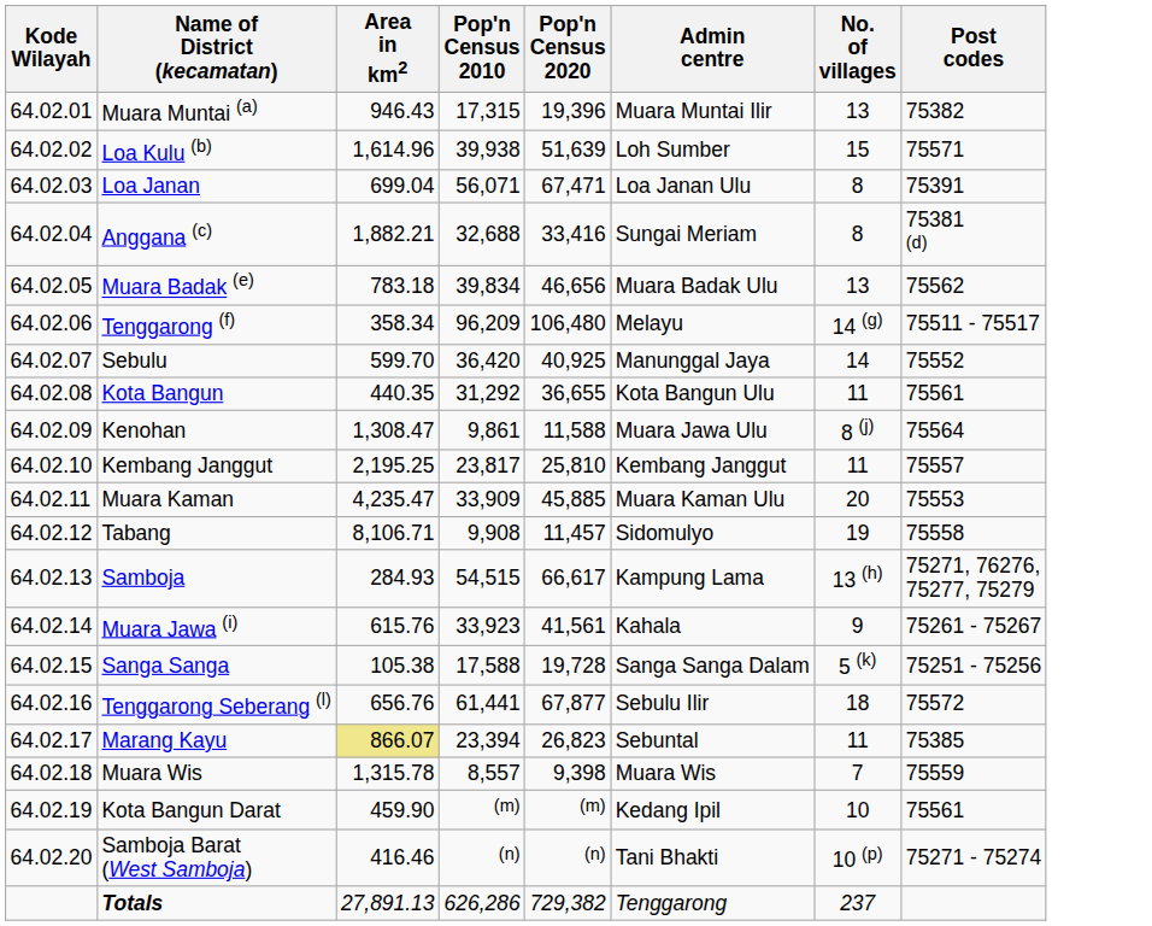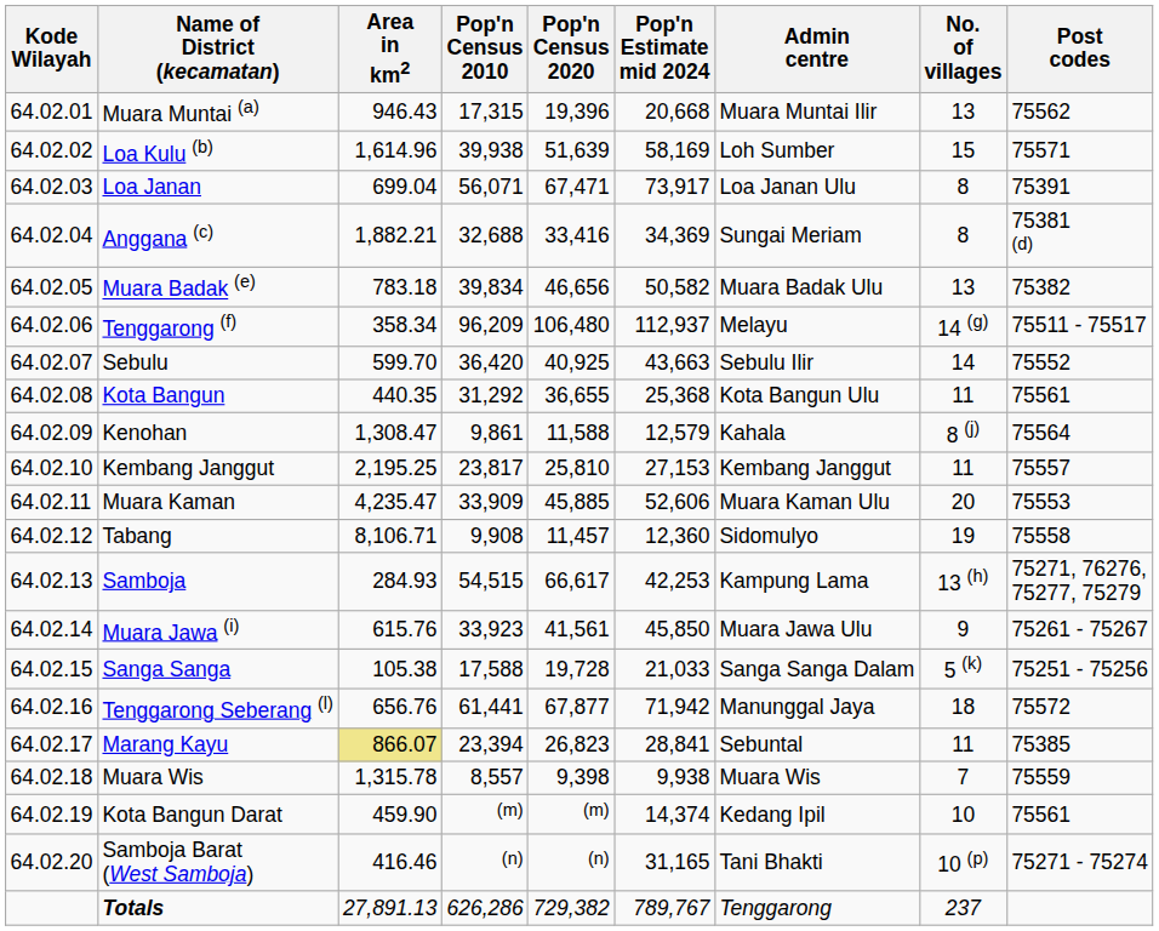 <table class="sortable wikitable">
 <tr>
 <th>Kode <br>Wilayah</th>
 <th>Name of<br>District<br>(<em>kecamatan</em>)</th>
 <th>Area<br>in <br>km<sup>2</sup></th>
 <th>Pop'n<br>Census<br>2010</th>
 <th>Pop'n<br>Census<br>2020</th>
+<th>Pop'n<br>Estimate<br>mid 2024</th>
 <th>Admin<br>centre</th>
 <th>No.<br> of<br>villages</th>
 <th>Post<br>codes</th>
 </tr>
 <tr>
 <td>64.02.01</td>
 <td>Muara Muntai <sup>(a)</sup> </td>
 <td align="right">946.43</td>
 <td align="right">17,315</td>
 <td align="right">19,396</td>
+<td align="right">20,668</td>
 <td>Muara Muntai Ilir</td>
 <td align="center">13</td>
-<td>75382</td>
+<td>75562</td>
 </tr>
 <tr>
 <td>64.02.02</td>
 <td><a href='#'>Loa Kulu</a> <sup>(b)</sup> </td>
 <td align="right">1,614.96</td>
 <td align="right">39,938</td>
 <td align="right">51,639</td>
+<td align="right">58,169</td>
 <td>Loh Sumber</td>
 <td align="center">15</td>
 <td>75571</td>
 </tr>
 <tr>
 <td>64.02.03</td>
 <td><a href='#'>Loa Janan</a></td>
 <td align="right">699.04</td>
 <td align="right">56,071</td>
 <td align="right">67,471</td>
+<td align="right">73,917</td>
 <td>Loa Janan Ulu</td>
 <td align="center">8</td>
 <td>75391</td>
 </tr>
 <tr>
 <td>64.02.04</td>
 <td><a href='#'>Anggana</a> <sup>(c)</sup> </td>
 <td align="right">1,882.21</td>
 <td align="right">32,688</td>
 <td align="right">33,416</td>
+<td align="right">34,369</td>
 <td>Sungai Meriam</td>
 <td align="center">8</td>
 <td>75381 <br><sup>(d)</sup></td>
 </tr>
 <tr>
 <td>64.02.05</td>
 <td><a href='#'>Muara Badak</a> <sup>(e)</sup> </td>
 <td align="right">783.18</td>
 <td align="right">39,834</td>
 <td align="right">46,656</td>
+<td align="right">50,582</td>
 <td>Muara Badak Ulu</td>
 <td align="center">13</td>
-<td>75562</td>
+<td>75382</td>
 </tr>
 <tr>
 <td>64.02.06</td>
 <td><a href='#'>Tenggarong</a> <sup>(f)</sup> </td>
 <td align="right">358.34</td>
 <td align="right">96,209</td>
 <td align="right">106,480</td>
+<td align="right">112,937</td>
 <td>Melayu</td>
 <td align="center">14 <sup>(g)</sup></td>
 <td>75511 - 75517</td>
 </tr>
 <tr>
 <td>64.02.07</td>
 <td>Sebulu </td>
 <td align="right">599.70</td>
 <td align="right">36,420</td>
 <td align="right">40,925</td>
-<td>Manunggal Jaya</td>
+<td align="right">43,663</td>
+<td>Sebulu Ilir</td>
 <td align="center">14</td>
 <td>75552</td>
 </tr>
 <tr>
 <td>64.02.08</td>
 <td><a href='#'>Kota Bangun</a></td>
 <td align="right">440.35</td>
 <td align="right">31,292</td>
 <td align="right">36,655</td>
+<td align="right">25,368</td>
 <td>Kota Bangun Ulu</td>
 <td align="center">11</td>
 <td>75561</td>
 </tr>
 <tr>
 <td>64.02.09</td>
 <td>Kenohan </td>
 <td align="right">1,308.47</td>
 <td align="right">9,861</td>
 <td align="right">11,588</td>
-<td>Muara Jawa Ulu</td>
+<td align="right">12,579</td>
+<td>Kahala</td>
 <td align="center">8 <sup>(j)</sup></td>
 <td>75564</td>
 </tr>
 <tr>
 <td>64.02.10</td>
 <td>Kembang Janggut </td>
 <td align="right">2,195.25</td>
 <td align="right">23,817</td>
 <td align="right">25,810</td>
+<td align="right">27,153</td>
 <td>Kembang Janggut</td>
 <td align="center">11</td>
 <td>75557</td>
 </tr>
 <tr>
 <td>64.02.11</td>
 <td>Muara Kaman </td>
 <td align="right">4,235.47</td>
 <td align="right">33,909</td>
 <td align="right">45,885</td>
+<td align="right">52,606</td>
 <td>Muara Kaman Ulu</td>
 <td align="center">20</td>
 <td>75553</td>
 </tr>
 <tr>
 <td>64.02.12</td>
 <td>Tabang </td>
 <td align="right">8,106.71</td>
 <td align="right">9,908</td>
 <td align="right">11,457</td>
+<td align="right">12,360</td>
 <td>Sidomulyo</td>
 <td align="center">19</td>
 <td>75558</td>
 </tr>
 <tr>
 <td>64.02.13</td>
 <td><a href='#'>Samboja</a></td>
 <td align="right">284.93</td>
 <td align="right">54,515</td>
 <td align="right">66,617</td>
+<td align="right">42,253</td>
 <td>Kampung Lama</td>
 <td align="center">13 <sup>(h)</sup></td>
 <td>75271, 76276,<br> 75277, 75279</td>
 </tr>
 <tr>
 <td>64.02.14</td>
 <td><a href='#'>Muara Jawa</a> <sup>(i)</sup> </td>
 <td align="right">615.76</td>
 <td align="right">33,923</td>
 <td align="right">41,561</td>
-<td>Kahala</td>
+<td align="right">45,850</td>
+<td>Muara Jawa Ulu</td>
 <td align="center">9</td>
 <td>75261 - 75267</td>
 </tr>
 <tr>
 <td>64.02.15</td>
 <td><a href='#'>Sanga Sanga</a></td>
 <td align="right">105.38</td>
 <td align="right">17,588</td>
 <td align="right">19,728</td>
+<td align="right">21,033</td>
 <td>Sanga Sanga Dalam</td>
 <td align="center">5 <sup>(k)</sup></td>
 <td>75251 - 75256</td>
 </tr>
 <tr>
 <td>64.02.16</td>
 <td><a href='#'>Tenggarong Seberang</a> <sup>(l)</sup> </td>
 <td align="right">656.76</td>
 <td align="right">61,441</td>
 <td align="right">67,877</td>
-<td>Sebulu Ilir</td>
+<td align="right">71,942</td>
+<td>Manunggal Jaya</td>
 <td align="center">18</td>
 <td>75572</td>
 </tr>
 <tr>
 <td>64.02.17</td>
 <td><a href='#'>Marang Kayu</a></td>
 <td align="right" style="background: khaki;">866.07</td>
 <td align="right">23,394</td>
 <td align="right">26,823</td>
+<td align="right">28,841</td>
 <td>Sebuntal</td>
 <td align="center">11</td>
 <td>75385</td>
 </tr>
 <tr>
 <td>64.02.18</td>
 <td>Muara Wis </td>
 <td align="right">1,315.78</td>
 <td align="right">8,557</td>
 <td align="right">9,398</td>
+<td align="right">9,938</td>
 <td>Muara Wis</td>
 <td align="center">7</td>
 <td>75559</td>
 </tr>
 <tr>
 <td>64.02.19</td>
 <td>Kota Bangun Darat </td>
 <td align="right">459.90</td>
 <td align="right"><sup>(m)</sup></td>
 <td align="right"><sup>(m)</sup></td>
+<td align="right">14,374</td>
 <td>Kedang Ipil</td>
 <td align="center">10</td>
 <td>75561</td>
 </tr>
 <tr>
 <td>64.02.20</td>
 <td>Samboja Barat <br>(<em><a href='#'>West Samboja</a></em>) </td>
 <td align="right">416.46</td>
 <td align="right"><sup>(n)</sup></td>
 <td align="right"><sup>(n)</sup></td>
+<td align="right">31,165</td>
 <td>Tani Bhakti</td>
 <td align="center">10 <sup>(p)</sup></td>
 <td>75271 - 75274</td>
 </tr>
 <tr>
 <td></td>
 <td><strong><em>Totals</em></strong></td>
 <td align="right"><em>27,891.13</em></td>
 <td align="right"><em>626,286</em></td>
 <td align="right"><em>729,382</em></td>
+<td align="right"><em>789,767</em></td>
 <td><em>Tenggarong</em></td>
 <td align="center"><em>237</em></td>
 <td></td>
 </tr>
 </table>
